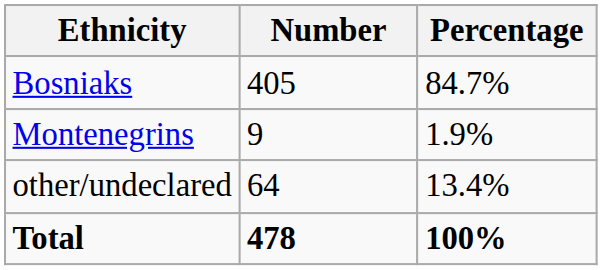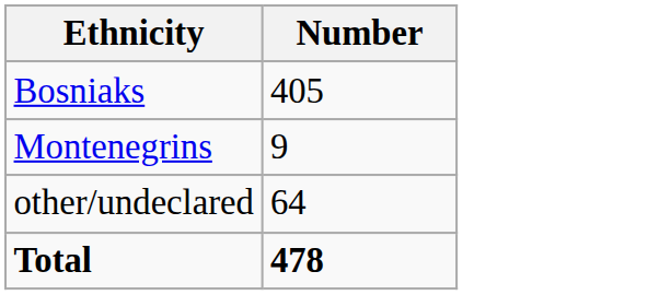 <table class="wikitable">
 <tr>
 <th width="100px">Ethnicity</th>
 <th width="80px">Number</th>
-<th width="80px">Percentage</th>
 </tr>
 <tr>
 <td><a href='#'>Bosniaks</a></td>
 <td>405</td>
-<td>84.7%</td>
 </tr>
 <tr>
 <td><a href='#'>Montenegrins</a></td>
 <td>9</td>
-<td>1.9%</td>
 </tr>
 <tr>
 <td>other/undeclared</td>
 <td>64</td>
-<td>13.4%</td>
 </tr>
 <tr>
 <td><strong>Total</strong></td>
 <td><strong>478</strong></td>
-<td><strong>100%</strong></td>
 </tr>
 </table>
